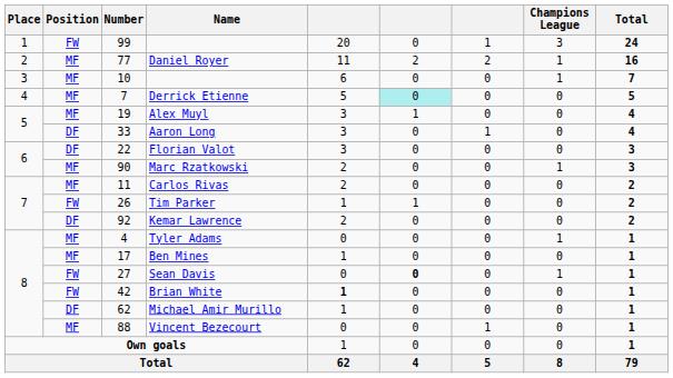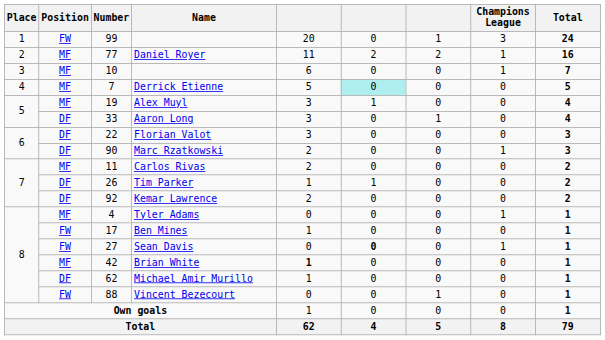 <table class="wikitable" style="font-size: 95%; text-align: center;">
 <tr>
 <th width=30>Place</th>
 <th width=30>Position</th>
 <th width=30>Number</th>
 <th width=175>Name</th>
 <th width=75></th>
 <th width=75></th>
 <th width=75></th>
 <th width=75>Champions League</th>
 <th width=75><strong>Total</strong></th>
 </tr>
 <tr>
 <td rowspan="1">1</td>
 <td><a href='#'>FW</a></td>
 <td>99</td>
 <td align=left></td>
 <td>20</td>
 <td>0</td>
 <td>1</td>
 <td>3</td>
 <td><strong>24</strong></td>
 </tr>
 <tr>
 <td>2</td>
 <td><a href='#'>MF</a></td>
 <td>77</td>
 <td align=left> <a href='#'>Daniel Royer</a></td>
 <td>11</td>
 <td>2</td>
 <td>2</td>
 <td>1</td>
 <td><strong>16</strong></td>
 </tr>
 <tr>
 <td>3</td>
 <td><a href='#'>MF</a></td>
 <td>10</td>
 <td align=left></td>
 <td>6</td>
 <td>0</td>
 <td>0</td>
 <td>1</td>
 <td><strong>7</strong></td>
 </tr>
 <tr>
 <td>4</td>
 <td><a href='#'>MF</a></td>
 <td>7</td>
 <td align=left> <a href='#'>Derrick Etienne</a></td>
 <td>5</td>
 <td style="background: paleturquoise;">0</td>
 <td>0</td>
 <td>0</td>
 <td><strong>5</strong></td>
 </tr>
 <tr>
 <td rowspan="2">5</td>
 <td><a href='#'>MF</a></td>
 <td>19</td>
 <td align=left> <a href='#'>Alex Muyl</a></td>
 <td>3</td>
 <td>1</td>
 <td>0</td>
 <td>0</td>
 <td><strong>4</strong></td>
 </tr>
 <tr>
 <td><a href='#'>DF</a></td>
 <td>33</td>
 <td align=left> <a href='#'>Aaron Long</a></td>
 <td>3</td>
 <td>0</td>
 <td>1</td>
 <td>0</td>
 <td><strong>4</strong></td>
 </tr>
 <tr>
 <td rowspan="2">6</td>
 <td><a href='#'>DF</a></td>
 <td>22</td>
 <td align=left> <a href='#'>Florian Valot</a></td>
 <td>3</td>
 <td>0</td>
 <td>0</td>
 <td>0</td>
 <td><strong>3</strong></td>
 </tr>
 <tr>
-<td><a href='#'>MF</a></td>
+<td><a href='#'>DF</a></td>
 <td>90</td>
 <td align=left> <a href='#'>Marc Rzatkowski</a></td>
 <td>2</td>
 <td>0</td>
 <td>0</td>
 <td>1</td>
 <td><strong>3</strong></td>
 </tr>
 <tr>
 <td rowspan="3">7</td>
 <td><a href='#'>MF</a></td>
 <td>11</td>
 <td align=left> <a href='#'>Carlos Rivas</a></td>
 <td>2</td>
 <td>0</td>
 <td>0</td>
 <td>0</td>
 <td><strong>2</strong></td>
 </tr>
 <tr>
-<td><a href='#'>FW</a></td>
+<td><a href='#'>DF</a></td>
 <td>26</td>
 <td align=left> <a href='#'>Tim Parker</a></td>
 <td>1</td>
 <td>1</td>
 <td>0</td>
 <td>0</td>
 <td><strong>2</strong></td>
 </tr>
 <tr>
 <td><a href='#'>DF</a></td>
 <td>92</td>
 <td align=left> <a href='#'>Kemar Lawrence</a></td>
 <td>2</td>
 <td>0</td>
 <td>0</td>
 <td>0</td>
 <td><strong>2</strong></td>
 </tr>
 <tr>
 <td rowspan="6">8</td>
 <td><a href='#'>MF</a></td>
 <td>4</td>
 <td align=left> <a href='#'>Tyler Adams</a></td>
 <td>0</td>
 <td>0</td>
 <td>0</td>
 <td>1</td>
 <td><strong>1</strong></td>
 </tr>
 <tr>
-<td><a href='#'>MF</a></td>
+<td><a href='#'>FW</a></td>
 <td>17</td>
 <td align=left> <a href='#'>Ben Mines</a></td>
 <td>1</td>
 <td>0</td>
 <td>0</td>
 <td>0</td>
 <td><strong>1</strong></td>
 </tr>
 <tr>
 <td><a href='#'>FW</a></td>
 <td>27</td>
 <td align=left> <a href='#'>Sean Davis</a></td>
 <td>0</td>
 <td><strong>0</strong></td>
 <td>0</td>
 <td>1</td>
 <td><strong>1</strong></td>
 </tr>
 <tr>
-<td><a href='#'>FW</a></td>
+<td><a href='#'>MF</a></td>
 <td>42</td>
 <td align=left> <a href='#'>Brian White</a></td>
 <td><strong>1</strong></td>
 <td>0</td>
 <td>0</td>
 <td>0</td>
 <td><strong>1</strong></td>
 </tr>
 <tr>
 <td><a href='#'>DF</a></td>
 <td>62</td>
 <td align=left> <a href='#'>Michael Amir Murillo</a></td>
 <td>1</td>
 <td>0</td>
 <td>0</td>
 <td>0</td>
 <td><strong>1</strong></td>
 </tr>
 <tr>
-<td><a href='#'>MF</a></td>
+<td><a href='#'>FW</a></td>
 <td>88</td>
 <td align=left> <a href='#'>Vincent Bezecourt</a></td>
 <td>0</td>
 <td>0</td>
 <td>1</td>
 <td>0</td>
 <td><strong>1</strong></td>
 </tr>
 <tr>
 <td colspan="4"><strong>Own goals</strong></td>
 <td>1</td>
 <td>0</td>
 <td>0</td>
 <td>0</td>
 <td><strong>1</strong></td>
 </tr>
 <tr>
 <th colspan="4">Total</th>
 <th>62</th>
 <th>4</th>
 <th>5</th>
 <th>8</th>
 <th>79</th>
 </tr>
 </table>
